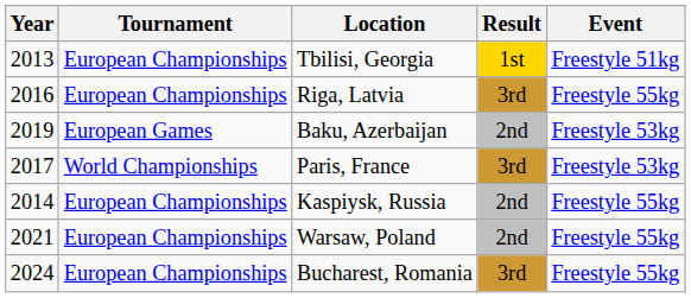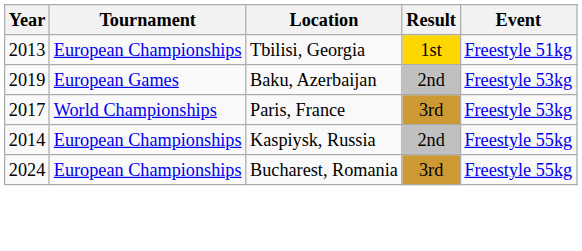 <table class="wikitable" style="font-size:95%;">
 <tr>
 <th>Year</th>
 <th>Tournament</th>
 <th>Location</th>
 <th>Result</th>
 <th>Event</th>
 </tr>
 <tr>
 <td>2013</td>
 <td><a href='#'>European Championships</a></td>
 <td>Tbilisi, Georgia</td>
 <td align="center" bgcolor="gold">1st</td>
 <td><a href='#'>Freestyle 51kg</a></td>
-</tr>
-<tr>
-<td>2016</td>
-<td><a href='#'>European Championships</a></td>
-<td>Riga, Latvia</td>
-<td align="center" bgcolor="cc9933">3rd</td>
-<td><a href='#'>Freestyle 55kg</a></td>
 </tr>
 <tr>
 <td>2019</td>
 <td><a href='#'>European Games</a></td>
 <td>Baku, Azerbaijan</td>
 <td align="center" bgcolor="silver">2nd</td>
 <td><a href='#'>Freestyle 53kg</a></td>
 </tr>
 <tr>
 <td>2017</td>
 <td><a href='#'>World Championships</a></td>
 <td>Paris, France</td>
 <td align="center" bgcolor="cc9933">3rd</td>
 <td><a href='#'>Freestyle 53kg</a></td>
 </tr>
 <tr>
 <td>2014</td>
 <td><a href='#'>European Championships</a></td>
 <td>Kaspiysk, Russia</td>
 <td align="center" bgcolor="silver">2nd</td>
 <td><a href='#'>Freestyle 55kg</a></td>
 </tr>
 <tr>
-<td>2021</td>
-<td><a href='#'>European Championships</a></td>
-<td>Warsaw, Poland</td>
-<td align="center" bgcolor="silver">2nd</td>
-<td><a href='#'>Freestyle 55kg</a></td>
-</tr>
-<tr>
 <td>2024</td>
 <td><a href='#'>European Championships</a></td>
 <td>Bucharest, Romania</td>
 <td align="center" bgcolor="cc9933">3rd</td>
 <td><a href='#'>Freestyle 55kg</a></td>
 </tr>
 </table>
